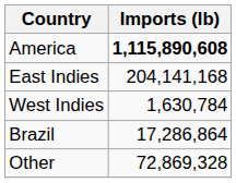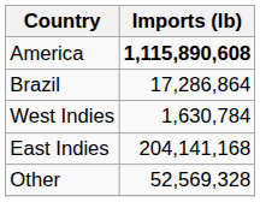 <table - class="wikitable">
 <tr>
 <th>Country</th>
 <th>Imports (lb)</th>
 </tr>
 <tr>
 <td>America</td>
 <td align="right"><strong>1,115,890,608</strong></td>
 </tr>
 <tr>
-<td>East Indies</td>
-<td align="right">204,141,168</td>
+<td>Brazil</td>
+<td align="right">17,286,864</td>
 </tr>
 <tr>
 <td>West Indies</td>
 <td align="right">1,630,784</td>
 </tr>
 <tr>
-<td>Brazil</td>
-<td align="right">17,286,864</td>
+<td>East Indies</td>
+<td align="right">204,141,168</td>
 </tr>
 <tr>
 <td>Other</td>
-<td align="right">72,869,328</td>
+<td align="right">52,569,328</td>
 </tr>
 <tr>
 </tr>
 </table>
